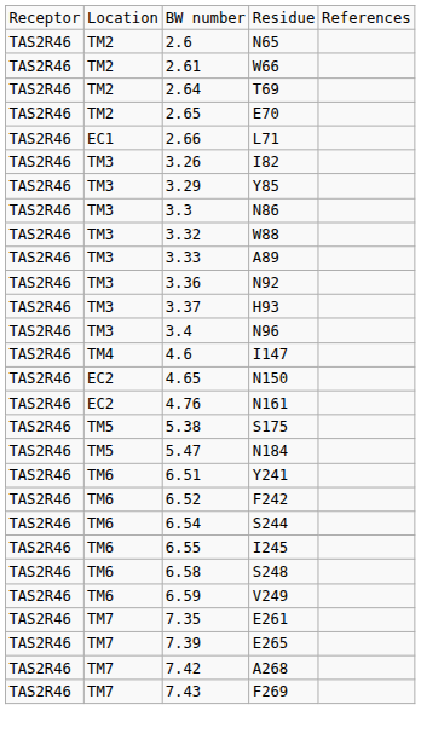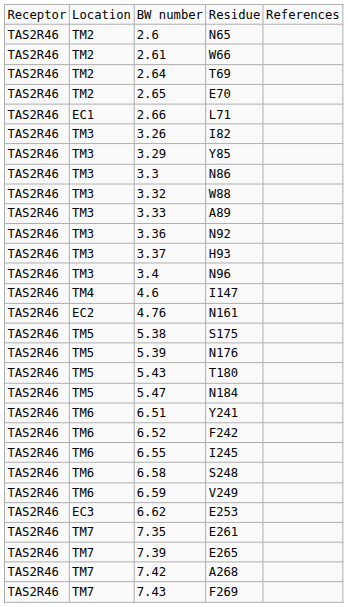 <table class="wikitable">
 <tr>
 <td>Receptor</td>
 <td>Location</td>
 <td>BW number</td>
 <td>Residue</td>
 <td>References</td>
 </tr>
 <tr>
 <td>TAS2R46</td>
 <td>TM2</td>
 <td>2.6</td>
 <td>N65</td>
 <td></td>
 </tr>
 <tr>
 <td>TAS2R46</td>
 <td>TM2</td>
 <td>2.61</td>
 <td>W66</td>
 <td></td>
 </tr>
 <tr>
 <td>TAS2R46</td>
 <td>TM2</td>
 <td>2.64</td>
 <td>T69</td>
 <td></td>
 </tr>
 <tr>
 <td>TAS2R46</td>
 <td>TM2</td>
 <td>2.65</td>
 <td>E70</td>
 <td></td>
 </tr>
 <tr>
 <td>TAS2R46</td>
 <td>EC1</td>
 <td>2.66</td>
 <td>L71</td>
 <td></td>
 </tr>
 <tr>
 <td>TAS2R46</td>
 <td>TM3</td>
 <td>3.26</td>
 <td>I82</td>
 <td></td>
 </tr>
 <tr>
 <td>TAS2R46</td>
 <td>TM3</td>
 <td>3.29</td>
 <td>Y85</td>
 <td></td>
 </tr>
 <tr>
 <td>TAS2R46</td>
 <td>TM3</td>
 <td>3.3</td>
 <td>N86</td>
 <td></td>
 </tr>
 <tr>
 <td>TAS2R46</td>
 <td>TM3</td>
 <td>3.32</td>
 <td>W88</td>
 <td></td>
 </tr>
 <tr>
 <td>TAS2R46</td>
 <td>TM3</td>
 <td>3.33</td>
 <td>A89</td>
 <td></td>
 </tr>
 <tr>
 <td>TAS2R46</td>
 <td>TM3</td>
 <td>3.36</td>
 <td>N92</td>
 <td></td>
 </tr>
 <tr>
 <td>TAS2R46</td>
 <td>TM3</td>
 <td>3.37</td>
 <td>H93</td>
 <td></td>
 </tr>
 <tr>
 <td>TAS2R46</td>
 <td>TM3</td>
 <td>3.4</td>
 <td>N96</td>
 <td></td>
 </tr>
 <tr>
 <td>TAS2R46</td>
 <td>TM4</td>
 <td>4.6</td>
 <td>I147</td>
 <td></td>
 </tr>
 <tr>
 <td>TAS2R46</td>
 <td>EC2</td>
-<td>4.65</td>
-<td>N150</td>
-<td></td>
-</tr>
-<tr>
-<td>TAS2R46</td>
-<td>EC2</td>
 <td>4.76</td>
 <td>N161</td>
 <td></td>
 </tr>
 <tr>
 <td>TAS2R46</td>
 <td>TM5</td>
 <td>5.38</td>
 <td>S175</td>
+<td></td>
+</tr>
+<tr>
+<td>TAS2R46</td>
+<td>TM5</td>
+<td>5.39</td>
+<td>N176</td>
+<td></td>
+</tr>
+<tr>
+<td>TAS2R46</td>
+<td>TM5</td>
+<td>5.43</td>
+<td>T180</td>
 <td></td>
 </tr>
 <tr>
 <td>TAS2R46</td>
 <td>TM5</td>
 <td>5.47</td>
 <td>N184</td>
 <td></td>
 </tr>
 <tr>
 <td>TAS2R46</td>
 <td>TM6</td>
 <td>6.51</td>
 <td>Y241</td>
 <td></td>
 </tr>
 <tr>
 <td>TAS2R46</td>
 <td>TM6</td>
 <td>6.52</td>
 <td>F242</td>
 <td></td>
 </tr>
 <tr>
 <td>TAS2R46</td>
 <td>TM6</td>
-<td>6.54</td>
-<td>S244</td>
-<td></td>
-</tr>
-<tr>
-<td>TAS2R46</td>
-<td>TM6</td>
 <td>6.55</td>
 <td>I245</td>
 <td></td>
 </tr>
 <tr>
 <td>TAS2R46</td>
 <td>TM6</td>
 <td>6.58</td>
 <td>S248</td>
 <td></td>
 </tr>
 <tr>
 <td>TAS2R46</td>
 <td>TM6</td>
 <td>6.59</td>
 <td>V249</td>
+<td></td>
+</tr>
+<tr>
+<td>TAS2R46</td>
+<td>EC3</td>
+<td>6.62</td>
+<td>E253</td>
 <td></td>
 </tr>
 <tr>
 <td>TAS2R46</td>
 <td>TM7</td>
 <td>7.35</td>
 <td>E261</td>
 <td></td>
 </tr>
 <tr>
 <td>TAS2R46</td>
 <td>TM7</td>
 <td>7.39</td>
 <td>E265</td>
 <td></td>
 </tr>
 <tr>
 <td>TAS2R46</td>
 <td>TM7</td>
 <td>7.42</td>
 <td>A268</td>
 <td></td>
 </tr>
 <tr>
 <td>TAS2R46</td>
 <td>TM7</td>
 <td>7.43</td>
 <td>F269</td>
 <td></td>
 </tr>
 </table>
